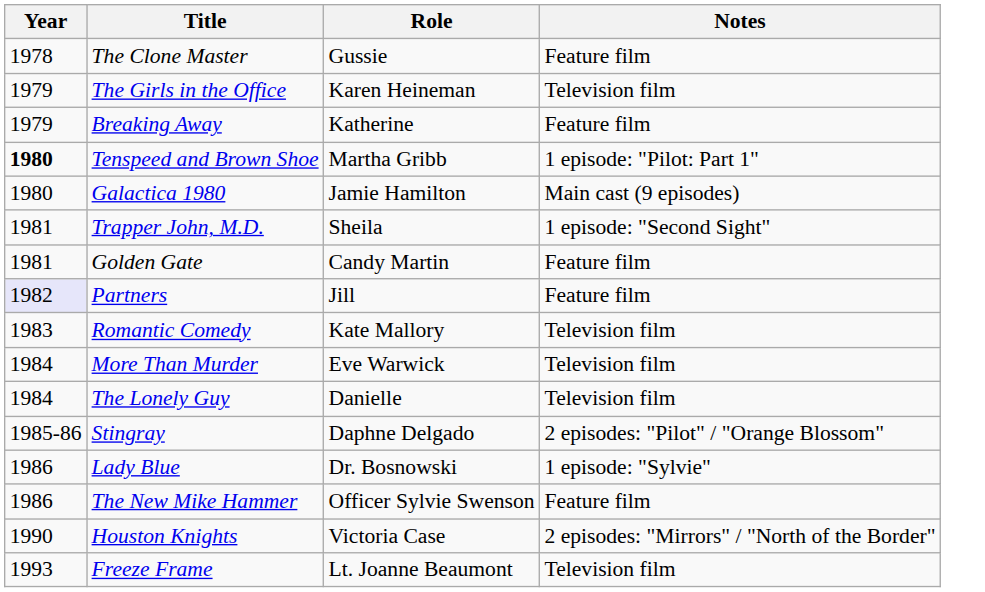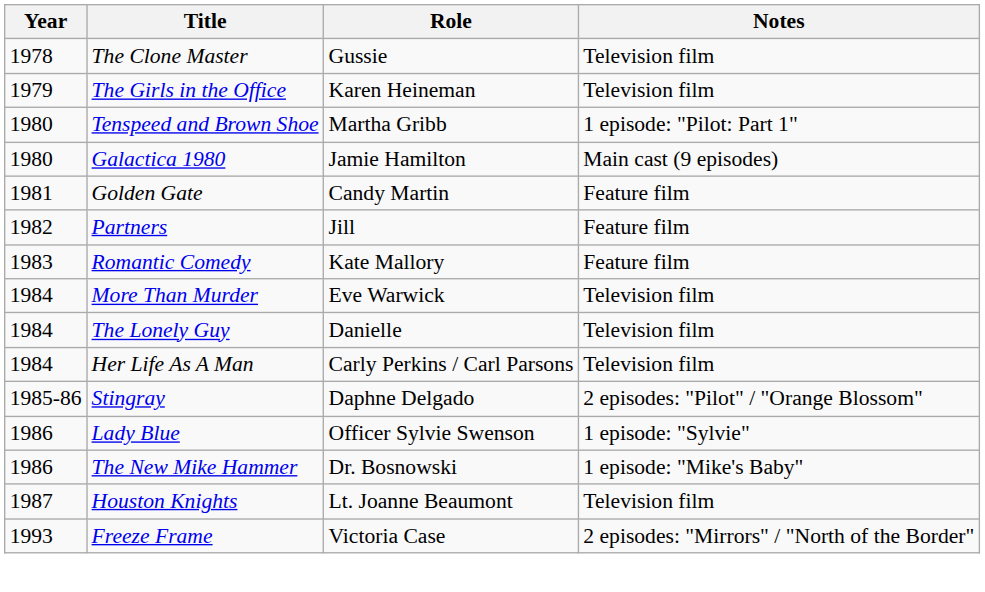 <table class="wikitable">
 <tr>
 <th>Year</th>
 <th>Title</th>
 <th>Role</th>
 <th>Notes</th>
 </tr>
 <tr>
 <td>1978</td>
 <td><em>The Clone Master</em></td>
 <td>Gussie</td>
-<td>Feature film</td>
+<td>Television film</td>
 </tr>
 <tr>
 <td>1979</td>
 <td><em><a href='#'>The Girls in the Office</a></em></td>
 <td>Karen Heineman</td>
 <td>Television film</td>
 </tr>
 <tr>
-<td>1979</td>
-<td><em><a href='#'>Breaking Away</a></em></td>
-<td>Katherine</td>
-<td>Feature film</td>
-</tr>
-<tr>
-<td><strong>1980</strong></td>
+<td>1980</td>
 <td><em><a href='#'>Tenspeed and Brown Shoe</a></em></td>
 <td>Martha Gribb</td>
 <td>1 episode: "Pilot: Part 1"</td>
 </tr>
 <tr>
 <td>1980</td>
 <td><em><a href='#'>Galactica 1980</a></em></td>
 <td>Jamie Hamilton</td>
 <td>Main cast (9 episodes)</td>
 </tr>
 <tr>
 <td>1981</td>
-<td><em><a href='#'>Trapper John, M.D.</a></em></td>
-<td>Sheila</td>
-<td>1 episode: "Second Sight"</td>
-</tr>
-<tr>
-<td>1981</td>
 <td><em>Golden Gate</em></td>
 <td>Candy Martin</td>
 <td>Feature film</td>
 </tr>
 <tr>
-<td style="background: lavender;">1982</td>
+<td>1982</td>
 <td><em><a href='#'>Partners</a></em></td>
 <td>Jill</td>
 <td>Feature film</td>
 </tr>
 <tr>
 <td>1983</td>
 <td><em><a href='#'>Romantic Comedy</a></em></td>
 <td>Kate Mallory</td>
-<td>Television film</td>
+<td>Feature film</td>
 </tr>
 <tr>
 <td>1984</td>
 <td><em><a href='#'>More Than Murder</a></em></td>
 <td>Eve Warwick</td>
 <td>Television film</td>
 </tr>
 <tr>
 <td>1984</td>
 <td><em><a href='#'>The Lonely Guy</a></em></td>
 <td>Danielle</td>
 <td>Television film</td>
 </tr>
 <tr>
+<td>1984</td>
+<td><em>Her Life As A Man</em></td>
+<td>Carly Perkins / Carl Parsons</td>
+<td>Television film</td>
+</tr>
+<tr>
 <td>1985-86</td>
 <td><em><a href='#'>Stingray</a></em></td>
 <td>Daphne Delgado</td>
 <td>2 episodes: "Pilot" / "Orange Blossom"</td>
 </tr>
 <tr>
 <td>1986</td>
 <td><em><a href='#'>Lady Blue</a></em></td>
-<td>Dr. Bosnowski</td>
+<td>Officer Sylvie Swenson</td>
 <td>1 episode: "Sylvie"</td>
 </tr>
 <tr>
 <td>1986</td>
 <td><em><a href='#'>The New Mike Hammer</a></em></td>
-<td>Officer Sylvie Swenson</td>
-<td>Feature film</td>
+<td>Dr. Bosnowski</td>
+<td>1 episode: "Mike's Baby"</td>
 </tr>
 <tr>
-<td>1990</td>
+<td>1987</td>
 <td><em><a href='#'>Houston Knights</a></em></td>
-<td>Victoria Case</td>
-<td>2 episodes: "Mirrors" / "North of the Border"</td>
+<td>Lt. Joanne Beaumont</td>
+<td>Television film</td>
 </tr>
 <tr>
 <td>1993</td>
 <td><em><a href='#'>Freeze Frame</a></em></td>
-<td>Lt. Joanne Beaumont</td>
-<td>Television film</td>
+<td>Victoria Case</td>
+<td>2 episodes: "Mirrors" / "North of the Border"</td>
 </tr>
 </table>
